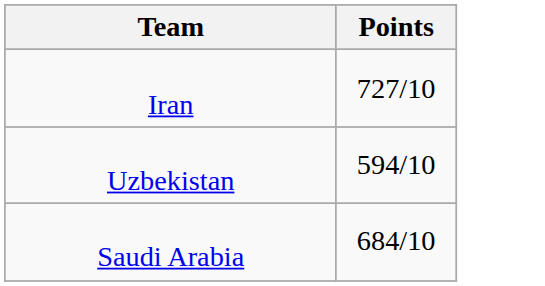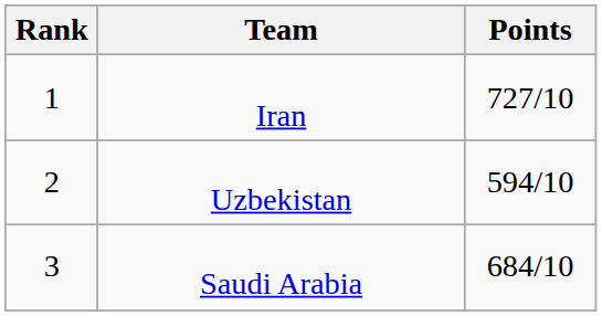 <table class="wikitable" style="text-align:center;">
 <tr>
+<th width=40>Rank</th>
 <th width=180>Team</th>
 <th width=60>Points</th>
 </tr>
 <tr>
+<td>1</td>
 <td> <br> <a href='#'>Iran</a></td>
 <td>727/10</td>
 </tr>
 <tr>
+<td>2</td>
 <td> <br> <a href='#'>Uzbekistan</a></td>
 <td>594/10</td>
 </tr>
 <tr>
+<td>3</td>
 <td> <br> <a href='#'>Saudi Arabia</a></td>
 <td>684/10</td>
 </tr>
 </table>
